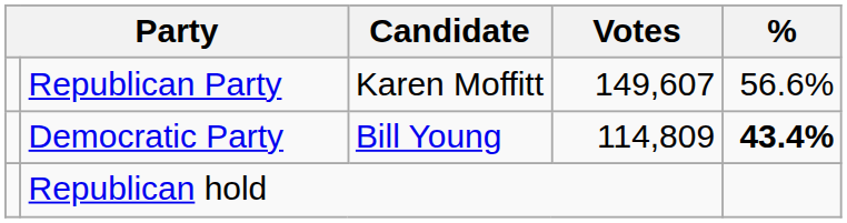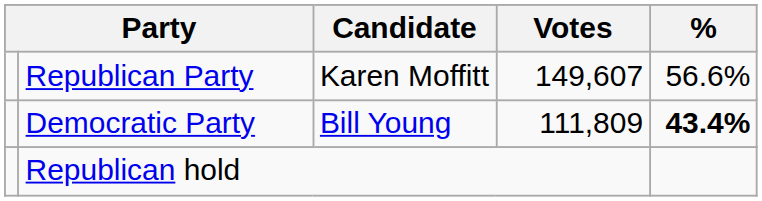 <table class=wikitable>
 <tr>
 <th colspan=2 align=center valign=top>Party</th>
 <th>Candidate</th>
 <th valign=top width=75px>Votes</th>
 <th valign=top width=50px>%</th>
 </tr>
 <tr>
 <td></td>
 <td width=150px><a href='#'>Republican Party</a></td>
 <td>Karen Moffitt</td>
 <td align=right width=75px>149,607</td>
 <td align=right width=50px>56.6%</td>
 </tr>
 <tr>
 <td></td>
 <td><a href='#'>Democratic Party</a></td>
 <td><a href='#'>Bill Young</a></td>
-<td align=right>114,809</td>
+<td align=right>111,809</td>
 <td align=right><strong>43.4%</strong></td>
 </tr>
 <tr>
 <td></td>
 <td colspan=3><a href='#'>Republican</a> hold</td>
 </tr>
 </table>
